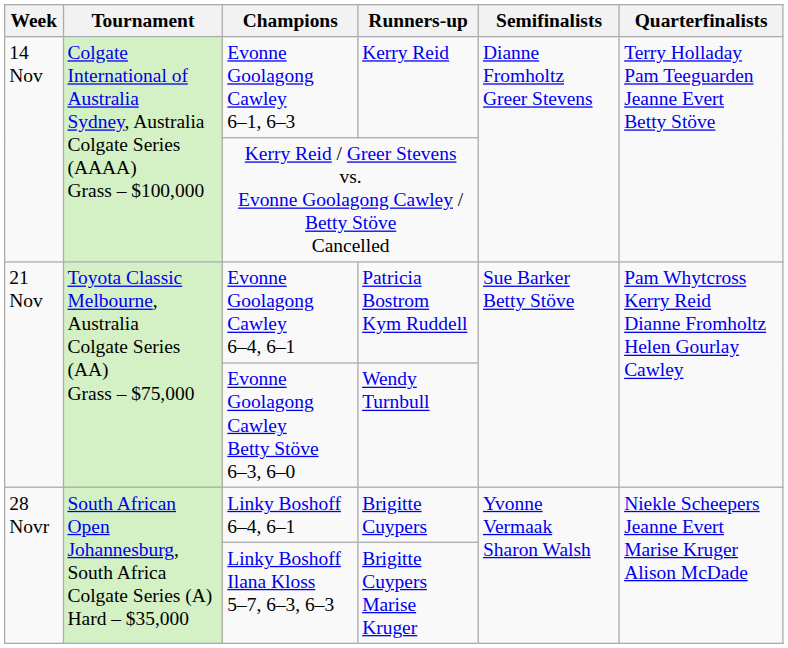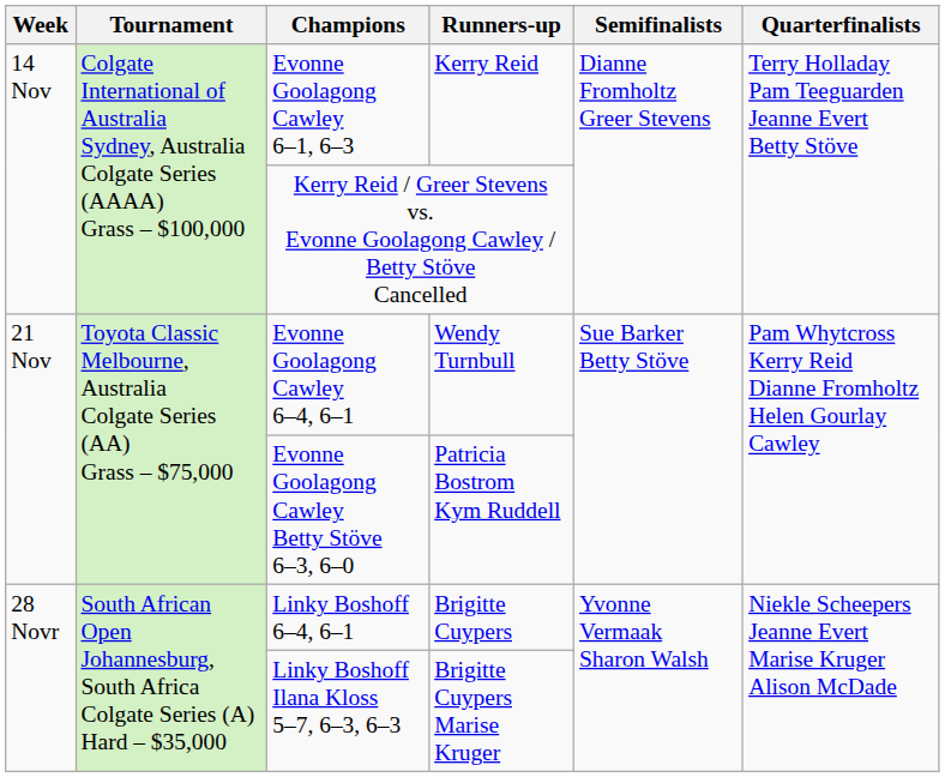 <table class=wikitable style=font-size:95%>
 <tr>
 <th style="width:48px;">Week</th>
 <th style="width:248px;">Tournament</th>
 <th style="width:200px;">Champions</th>
 <th style="width:200px;">Runners-up</th>
 <th style="width:190px;">Semifinalists</th>
 <th style="width:190px;">Quarterfinalists</th>
 </tr>
 <tr style="vertical-align: top;">
 <td rowspan=2>14 Nov</td>
 <td style="background:#D4F1C5;" rowspan="2"><a href='#'>Colgate International of Australia</a><br><a href='#'>Sydney</a>, Australia <br>Colgate Series (AAAA)<br>Grass – $100,000</td>
 <td> <a href='#'>Evonne Goolagong Cawley</a> <br>6–1, 6–3</td>
 <td> <a href='#'>Kerry Reid</a></td>
 <td rowspan=2> <a href='#'>Dianne Fromholtz</a><br> <a href='#'>Greer Stevens</a></td>
 <td rowspan=2> <a href='#'>Terry Holladay</a> <br>  <a href='#'>Pam Teeguarden</a><br>  <a href='#'>Jeanne Evert</a><br> <a href='#'>Betty Stöve</a></td>
 </tr>
 <tr style="vertical-align: top;">
 <td colspan=2 align=center> <a href='#'>Kerry Reid</a> /  <a href='#'>Greer Stevens</a><br>vs.<br> <a href='#'>Evonne Goolagong Cawley</a> /   <a href='#'>Betty Stöve</a> <br> Cancelled</td>
 </tr>
 <tr style="vertical-align: top;">
 <td rowspan=2>21 Nov</td>
 <td style="background:#D4F1C5;" rowspan="2"><a href='#'>Toyota Classic</a><br><a href='#'>Melbourne</a>, Australia <br>Colgate Series (AA)<br>Grass – $75,000</td>
 <td> <a href='#'>Evonne Goolagong Cawley</a> <br> 6–4, 6–1</td>
-<td> <a href='#'>Patricia Bostrom</a> <br>  <a href='#'>Kym Ruddell</a></td>
+<td> <a href='#'>Wendy Turnbull</a></td>
 <td rowspan=2> <a href='#'>Sue Barker</a><br> <a href='#'>Betty Stöve</a></td>
 <td rowspan=2> <a href='#'>Pam Whytcross</a> <br>  <a href='#'>Kerry Reid</a><br>  <a href='#'>Dianne Fromholtz</a><br> <a href='#'>Helen Gourlay Cawley</a></td>
 </tr>
 <tr style="vertical-align: top;">
 <td> <a href='#'>Evonne Goolagong Cawley</a> <br>  <a href='#'>Betty Stöve</a> <br>6–3, 6–0</td>
-<td> <a href='#'>Wendy Turnbull</a></td>
+<td> <a href='#'>Patricia Bostrom</a> <br>  <a href='#'>Kym Ruddell</a></td>
 </tr>
 <tr style="vertical-align: top;">
 <td rowspan=2>28 Novr</td>
 <td style="background:#D4F1C5;" rowspan="2"><a href='#'>South African Open</a><br><a href='#'>Johannesburg</a>, South Africa<br>Colgate Series (A)<br>Hard – $35,000</td>
 <td> <a href='#'>Linky Boshoff</a> <br> 6–4, 6–1</td>
 <td> <a href='#'>Brigitte Cuypers</a></td>
 <td rowspan=2> <a href='#'>Yvonne Vermaak</a><br> <a href='#'>Sharon Walsh</a></td>
 <td rowspan=2> <a href='#'>Niekle Scheepers</a><br> <a href='#'>Jeanne Evert</a> <br>  <a href='#'>Marise Kruger</a> <br>  <a href='#'>Alison McDade</a></td>
 </tr>
 <tr style="vertical-align: top;">
 <td> <a href='#'>Linky Boshoff</a> <br>  <a href='#'>Ilana Kloss</a> <br>5–7, 6–3, 6–3</td>
 <td> <a href='#'>Brigitte Cuypers</a><br>  <a href='#'>Marise Kruger</a></td>
 </tr>
 </table>
